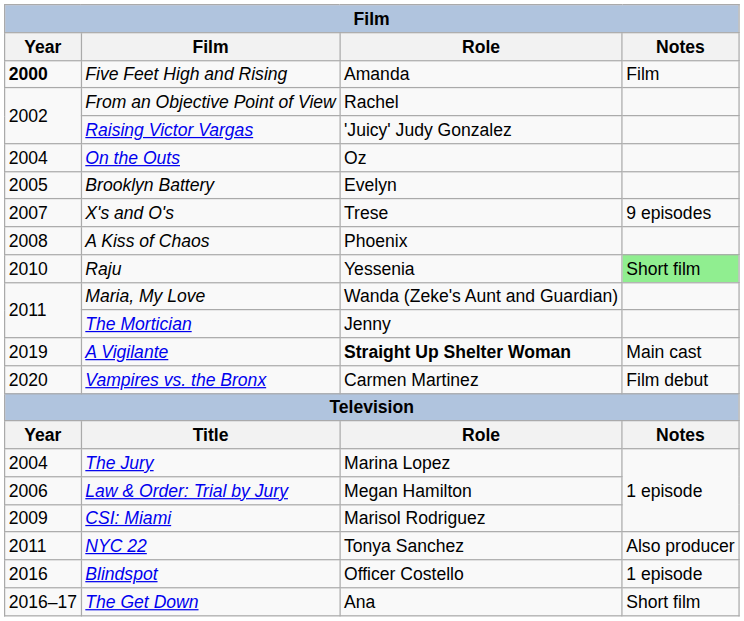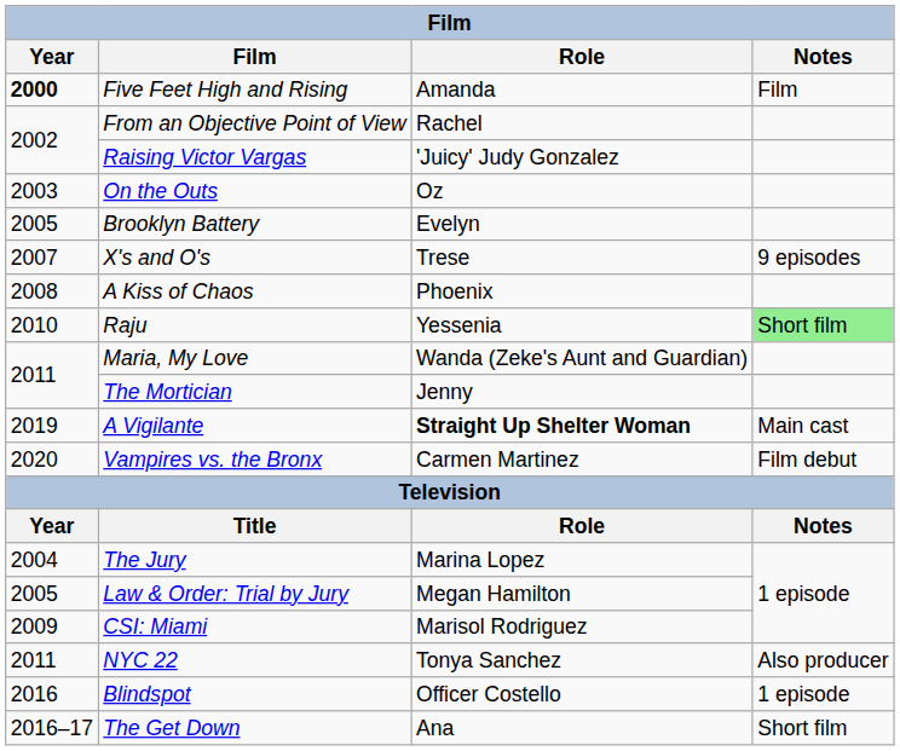 <table class="wikitable" style="font-size: 90%;">
 <tr>
 <th colspan="4" style="background: LightSteelBlue;">Film</th>
 </tr>
 <tr>
 <th>Year</th>
 <th>Film</th>
 <th>Role</th>
 <th>Notes</th>
 </tr>
 <tr>
 <td><strong>2000</strong></td>
 <td><em>Five Feet High and Rising</em></td>
 <td>Amanda</td>
 <td>Film</td>
 </tr>
 <tr>
 <td rowspan=2>2002</td>
 <td><em>From an Objective Point of View</em></td>
 <td>Rachel</td>
 <td></td>
 </tr>
 <tr>
 <td><em><a href='#'>Raising Victor Vargas</a></em></td>
 <td>'Juicy' Judy Gonzalez</td>
 <td></td>
 </tr>
 <tr>
-<td>2004</td>
+<td>2003</td>
 <td><em><a href='#'>On the Outs</a></em></td>
 <td>Oz</td>
 <td></td>
 </tr>
 <tr>
 <td>2005</td>
 <td><em>Brooklyn Battery</em></td>
 <td>Evelyn</td>
 <td></td>
 </tr>
 <tr>
 <td>2007</td>
 <td><em>X's and O's</em></td>
 <td>Trese</td>
 <td>9 episodes</td>
 </tr>
 <tr>
 <td>2008</td>
 <td><em>A Kiss of Chaos</em></td>
 <td>Phoenix</td>
 <td></td>
 </tr>
 <tr>
 <td>2010</td>
 <td><em>Raju</em></td>
 <td>Yessenia</td>
 <td style="background: lightgreen;">Short film</td>
 </tr>
 <tr>
 <td rowspan=2>2011</td>
 <td><em>Maria, My Love</em></td>
 <td>Wanda (Zeke's Aunt and Guardian)</td>
 <td></td>
 </tr>
 <tr>
 <td><em><a href='#'>The Mortician</a></em></td>
 <td>Jenny</td>
 <td></td>
 </tr>
 <tr>
 <td>2019</td>
 <td><em><a href='#'>A Vigilante</a></em></td>
 <td><strong>Straight Up Shelter Woman</strong></td>
 <td>Main cast</td>
 </tr>
 <tr>
 <td>2020</td>
 <td><em><a href='#'>Vampires vs. the Bronx</a></em></td>
 <td>Carmen Martinez</td>
 <td>Film debut</td>
 </tr>
 <tr>
 <th colspan="4" style="background: LightSteelBlue;">Television</th>
 </tr>
 <tr>
 <th>Year</th>
 <th>Title</th>
 <th>Role</th>
 <th>Notes</th>
 </tr>
 <tr>
 <td>2004</td>
 <td><em><a href='#'>The Jury</a></em></td>
 <td>Marina Lopez</td>
 <td rowspan=3>1 episode</td>
 </tr>
 <tr>
-<td>2006</td>
+<td>2005</td>
 <td><em><a href='#'>Law & Order: Trial by Jury</a></em></td>
 <td>Megan Hamilton</td>
 </tr>
 <tr>
 <td>2009</td>
 <td><em><a href='#'>CSI: Miami</a></em></td>
 <td>Marisol Rodriguez</td>
 </tr>
 <tr>
 <td>2011</td>
 <td><em><a href='#'>NYC 22</a></em></td>
 <td>Tonya Sanchez</td>
 <td>Also producer</td>
 </tr>
 <tr>
 <td>2016</td>
 <td><em><a href='#'>Blindspot</a></em></td>
 <td>Officer Costello</td>
 <td>1 episode</td>
 </tr>
 <tr>
 <td>2016–17</td>
 <td><em><a href='#'>The Get Down</a></em></td>
 <td>Ana</td>
 <td>Short film</td>
 </tr>
 </table>
